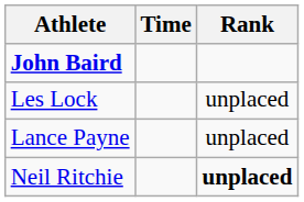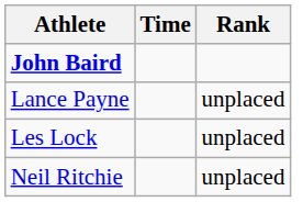 <table class=wikitable style="font-size:90%;">
 <tr>
 <th>Athlete</th>
 <th>Time</th>
 <th>Rank</th>
 </tr>
 <tr align=center>
 <td align=left><strong><a href='#'>John Baird</a></strong></td>
 <td></td>
 <td></td>
 </tr>
 <tr align=center>
-<td align=left><a href='#'>Les Lock</a></td>
+<td align=left><a href='#'>Lance Payne</a></td>
 <td></td>
 <td>unplaced</td>
 </tr>
 <tr align=center>
-<td align=left><a href='#'>Lance Payne</a></td>
+<td align=left><a href='#'>Les Lock</a></td>
 <td></td>
 <td>unplaced</td>
 </tr>
 <tr align=center>
 <td align=left><a href='#'>Neil Ritchie</a></td>
 <td></td>
-<td><strong>unplaced</strong></td>
+<td>unplaced</td>
 </tr>
 </table>
